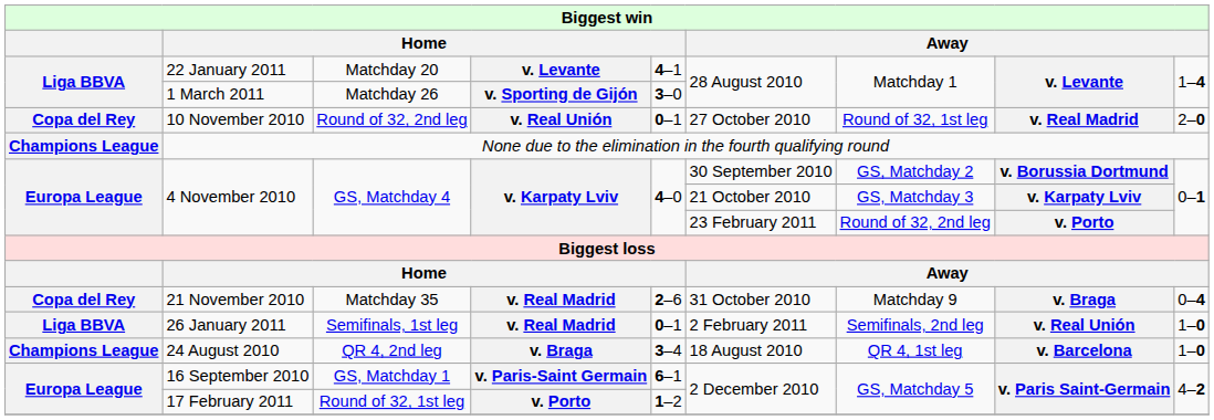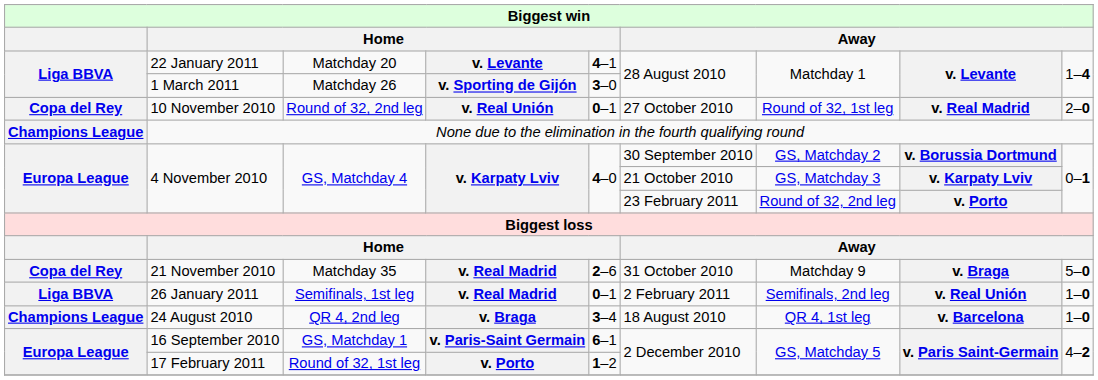 <table class="wikitable" style="font-size: 85%">
 <tr>
 <td bgcolor="#ddffdd" align="center" colspan="11"><strong>Biggest win</strong></td>
 </tr>
 <tr>
 <th></th>
 <th colspan="4">Home</th>
 <th colspan="4">Away</th>
 </tr>
 <tr>
 <th rowspan="2"><a href='#'>Liga BBVA</a></th>
 <td>22 January 2011</td>
 <td align="center">Matchday 20</td>
 <th>v. <a href='#'>Levante</a></th>
 <td align="center"><strong>4</strong>–1</td>
 <td rowspan="2">28 August 2010</td>
 <td rowspan="2" align="center">Matchday 1</td>
 <th rowspan="2">v. <a href='#'>Levante</a></th>
 <td rowspan="2" align="center">1–<strong>4</strong></td>
 </tr>
 <tr>
 <td>1 March 2011</td>
 <td align="center">Matchday 26</td>
 <th>v. <a href='#'>Sporting de Gijón</a></th>
 <td align="center"><strong>3</strong>–0</td>
 </tr>
 <tr>
 <th><a href='#'>Copa del Rey</a></th>
 <td>10 November 2010</td>
 <td align="center"><a href='#'>Round of 32, 2nd leg</a></td>
 <th>v. <a href='#'>Real Unión</a></th>
 <td align="center"><strong>0</strong>–1</td>
 <td>27 October 2010</td>
 <td align="center"><a href='#'>Round of 32, 1st leg</a></td>
 <th>v. <a href='#'>Real Madrid</a></th>
 <td align="center">2–<strong>0</strong></td>
 </tr>
 <tr>
 <th><a href='#'>Champions League</a></th>
 <td align="center" colspan="8"><em>None due to the elimination in the fourth qualifying round</em></td>
 </tr>
 <tr>
 <th rowspan="3"><a href='#'>Europa League</a></th>
 <td rowspan="3">4 November 2010</td>
 <td rowspan="3" align="center"><a href='#'>GS, Matchday 4</a></td>
 <th rowspan="3">v.  <a href='#'>Karpaty Lviv</a></th>
 <td align="center" rowspan="3"><strong>4</strong>–0</td>
 <td>30 September 2010</td>
 <td align="center"><a href='#'>GS, Matchday 2</a></td>
 <th>v.  <a href='#'>Borussia Dortmund</a></th>
 <td align="center" rowspan="3">0–<strong>1</strong></td>
 </tr>
 <tr>
 <td>21 October 2010</td>
 <td align="center"><a href='#'>GS, Matchday 3</a></td>
 <th>v.  <a href='#'>Karpaty Lviv</a></th>
 </tr>
 <tr>
 <td>23 February 2011</td>
 <td align="center"><a href='#'>Round of 32, 2nd leg</a></td>
 <th>v.  <a href='#'>Porto</a></th>
 </tr>
 <tr>
 <td bgcolor="#ffdddd" align="center" colspan="11"><strong>Biggest loss</strong></td>
 </tr>
 <tr>
 <th></th>
 <th colspan="4">Home</th>
 <th colspan="4">Away</th>
 </tr>
 <tr>
 <th><a href='#'>Copa del Rey</a></th>
 <td>21 November 2010</td>
 <td align="center">Matchday 35</td>
 <th>v. <a href='#'>Real Madrid</a></th>
 <td align="center"><strong>2</strong>–6</td>
 <td>31 October 2010</td>
 <td align="center">Matchday 9</td>
 <th>v.  <a href='#'>Braga</a></th>
-<td align="center">0–<strong>4</strong></td>
+<td align="center">5–<strong>0</strong></td>
 </tr>
 <tr>
 <th><a href='#'>Liga BBVA</a></th>
 <td>26 January 2011</td>
 <td align="center"><a href='#'>Semifinals, 1st leg</a></td>
 <th>v. <a href='#'>Real Madrid</a></th>
 <td align="center"><strong>0</strong>–1</td>
 <td>2 February 2011</td>
 <td align="center"><a href='#'>Semifinals, 2nd leg</a></td>
 <th>v. <a href='#'>Real Unión</a></th>
 <td align="center">1–<strong>0</strong></td>
 </tr>
 <tr>
 <th><a href='#'>Champions League</a></th>
 <td>24 August 2010</td>
 <td align="center"><a href='#'>QR 4, 2nd leg</a></td>
 <th>v.  <a href='#'>Braga</a></th>
 <td align="center"><strong>3</strong>–4</td>
 <td>18 August 2010</td>
 <td align="center"><a href='#'>QR 4, 1st leg</a></td>
 <th>v. <a href='#'>Barcelona</a></th>
 <td align="center">1–<strong>0</strong></td>
 </tr>
 <tr>
 <th rowspan="2"><a href='#'>Europa League</a></th>
 <td>16 September 2010</td>
 <td align="center"><a href='#'>GS, Matchday 1</a></td>
 <th>v.  <a href='#'>Paris-Saint Germain</a></th>
 <td align="center"><strong>6</strong>–1</td>
 <td rowspan="2">2 December 2010</td>
 <td rowspan="2" align="center"><a href='#'>GS, Matchday 5</a></td>
 <th rowspan="2">v.  <a href='#'>Paris Saint-Germain</a></th>
 <td rowspan="2" align="center">4–<strong>2</strong></td>
 </tr>
 <tr>
 <td>17 February 2011</td>
 <td align="center"><a href='#'>Round of 32, 1st leg</a></td>
 <th>v.  <a href='#'>Porto</a></th>
 <td align="center"><strong>1</strong>–2</td>
 </tr>
 <tr>
 </tr>
 </table>
